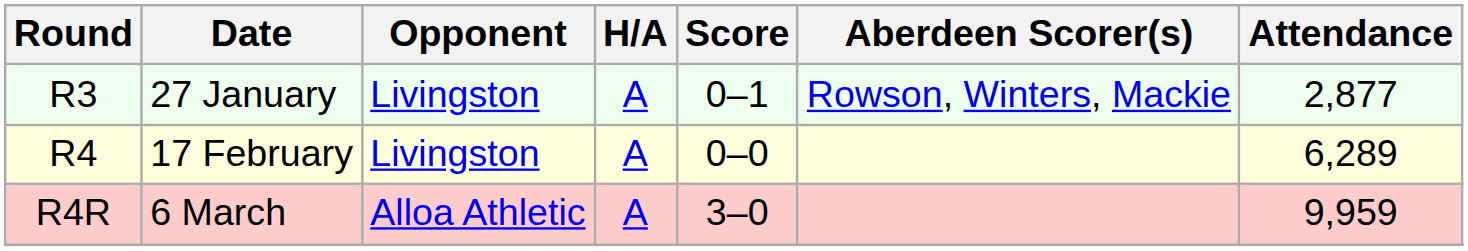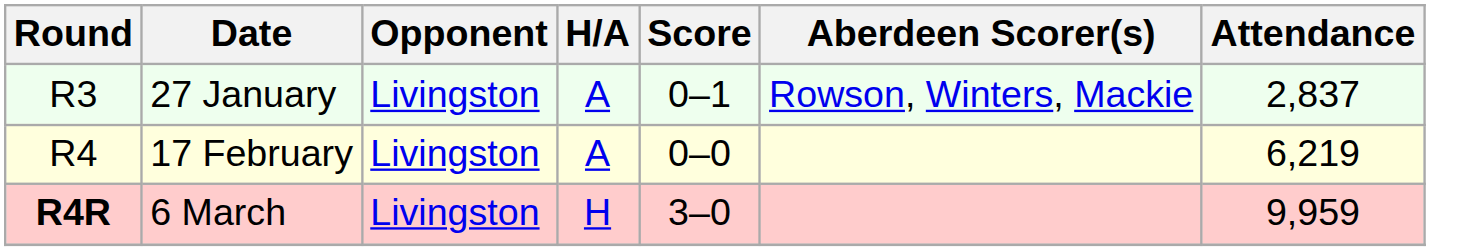 <table class="wikitable" style="text-align:center">
 <tr>
 <th>Round</th>
 <th>Date</th>
 <th>Opponent</th>
 <th>H/A</th>
 <th>Score</th>
 <th>Aberdeen Scorer(s)</th>
 <th>Attendance</th>
 </tr>
 <tr bgcolor=#EEFFEE>
 <td>R3</td>
 <td align=left>27 January</td>
 <td align=left><a href='#'>Livingston</a></td>
 <td><a href='#'>A</a></td>
 <td>0–1</td>
 <td align=left><a href='#'>Rowson</a>, <a href='#'>Winters</a>, <a href='#'>Mackie</a></td>
-<td>2,877</td>
+<td>2,837</td>
 </tr>
 <tr bgcolor=#FFFFDD>
 <td>R4</td>
 <td align=left>17 February</td>
 <td align=left><a href='#'>Livingston</a></td>
 <td><a href='#'>A</a></td>
 <td>0–0</td>
 <td align=left></td>
-<td>6,289</td>
+<td>6,219</td>
 </tr>
 <tr bgcolor=#FFCCCC>
-<td>R4R</td>
+<td><strong>R4R</strong></td>
 <td align=left>6 March</td>
-<td align=left><a href='#'>Alloa Athletic</a></td>
-<td><a href='#'>A</a></td>
+<td align=left><a href='#'>Livingston</a></td>
+<td><a href='#'>H</a></td>
 <td>3–0</td>
 <td align=left></td>
 <td>9,959</td>
 </tr>
 <tr>
 </tr>
 </table>
